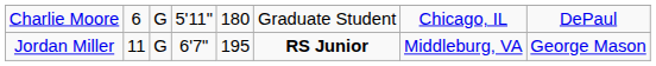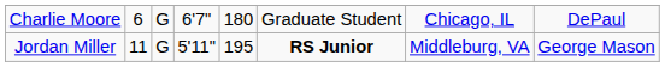 <table class="wikitable sortable" border="1" style="text-align:center;">
 <tr align=center>
 </tr>
 <tr>
 <td><a href='#'>Charlie Moore</a></td>
 <td>6</td>
 <td>G</td>
-<td>5'11"</td>
+<td>6'7"</td>
 <td>180</td>
 <td>Graduate Student</td>
 <td><a href='#'>Chicago, IL</a></td>
 <td><a href='#'>DePaul</a></td>
 </tr>
 <tr>
 <td><a href='#'>Jordan Miller</a></td>
 <td>11</td>
 <td>G</td>
-<td>6'7"</td>
+<td>5'11"</td>
 <td>195</td>
 <td><strong>RS Junior</strong></td>
 <td><a href='#'>Middleburg, VA</a></td>
 <td><a href='#'>George Mason</a></td>
 </tr>
 </table>
